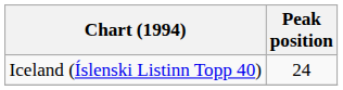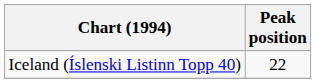 <table class="wikitable sortable plainrowheaders" style="text-align:center">
 <tr>
 <th scope="col">Chart (1994)</th>
 <th scope="col">Peak<br>position</th>
 </tr>
 <tr>
 <td>Iceland (<a href='#'>Íslenski Listinn Topp 40</a>)</td>
-<td text align="center">24</td>
+<td text align="center">22</td>
 </tr>
 <tr>
 </tr>
 <tr>
 </tr>
 </table>
